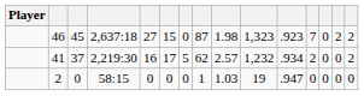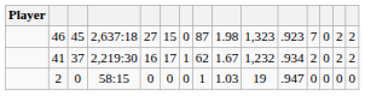 <table class="wikitable sortable" style="text-align:center;">
 <tr>
 <th>Player</th>
 <th></th>
 <th></th>
 <th></th>
 <th></th>
 <th></th>
 <th></th>
 <th></th>
 <th></th>
 <th></th>
 <th></th>
 <th></th>
 <th></th>
 <th></th>
 <th></th>
 </tr>
 <tr>
 <td></td>
 <td>46</td>
 <td>45</td>
 <td>2,637:18</td>
 <td>27</td>
 <td>15</td>
 <td>0</td>
 <td>87</td>
 <td>1.98</td>
 <td>1,323</td>
 <td>.923</td>
 <td>7</td>
 <td>0</td>
 <td>2</td>
 <td>2</td>
 </tr>
 <tr>
 <td></td>
 <td>41</td>
 <td>37</td>
 <td>2,219:30</td>
 <td>16</td>
 <td>17</td>
-<td>5</td>
+<td>1</td>
 <td>62</td>
-<td>2.57</td>
+<td>1.67</td>
 <td>1,232</td>
 <td>.934</td>
 <td>2</td>
 <td>0</td>
-<td>0</td>
+<td>2</td>
 <td>2</td>
 </tr>
 <tr>
 <td></td>
 <td>2</td>
 <td>0</td>
 <td>58:15</td>
 <td>0</td>
 <td>0</td>
 <td>0</td>
 <td>1</td>
 <td>1.03</td>
 <td>19</td>
 <td>.947</td>
 <td>0</td>
 <td>0</td>
 <td>0</td>
 <td>0</td>
 </tr>
 </table>
